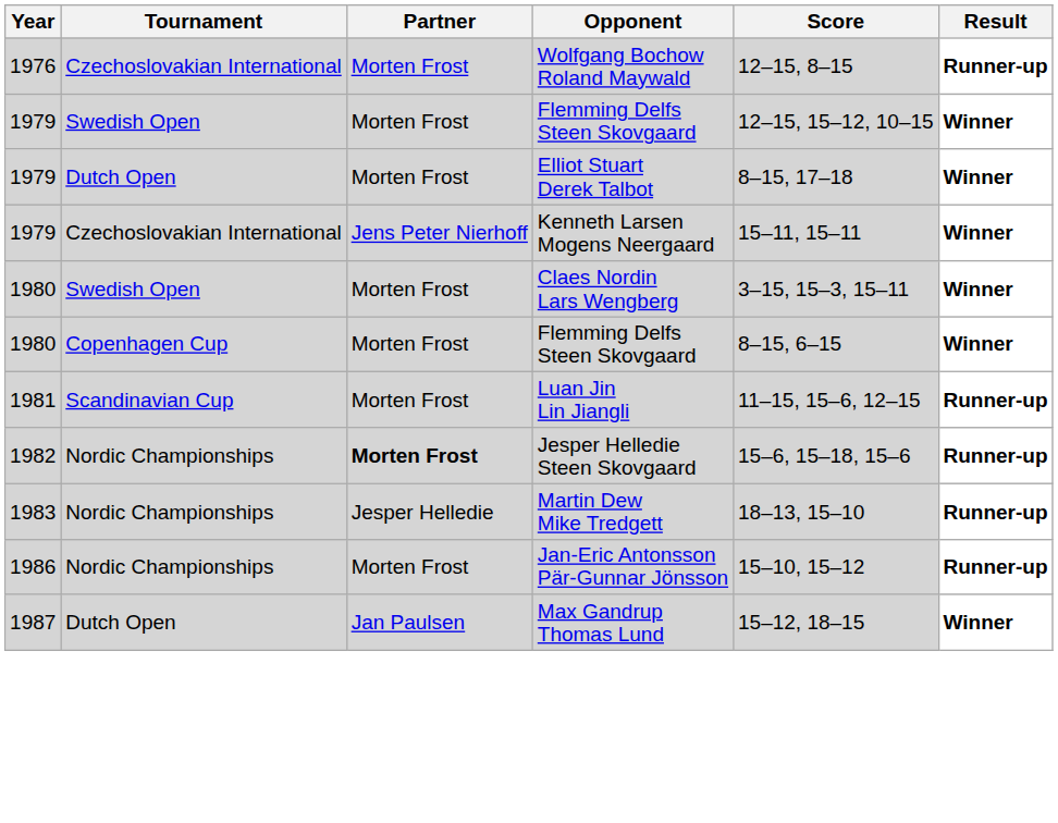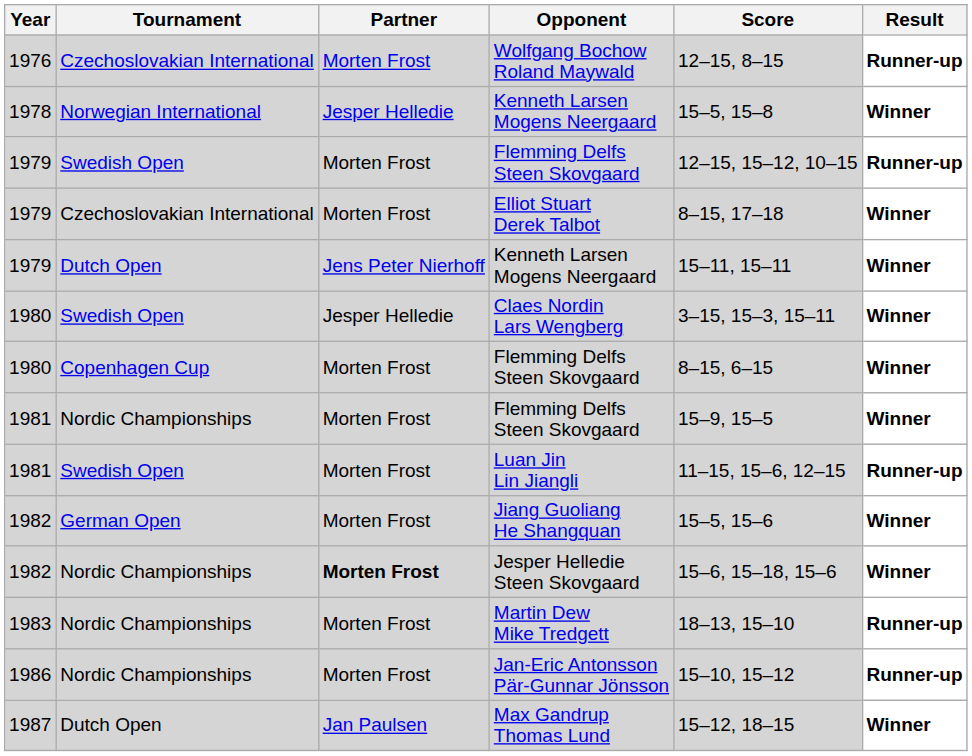 <table class="sortable wikitable" style="font-size: 90%;">
 <tr>
 <th>Year</th>
 <th>Tournament</th>
 <th>Partner</th>
 <th>Opponent</th>
 <th>Score</th>
 <th>Result</th>
 </tr>
 <tr style="background:#D5D5D5">
 <td align="center">1976</td>
 <td><a href='#'>Czechoslovakian International</a></td>
 <td> <a href='#'>Morten Frost</a></td>
 <td> <a href='#'>Wolfgang Bochow</a><br> <a href='#'>Roland Maywald</a></td>
 <td>12–15, 8–15</td>
 <td style="text-align:left; background:white"> <strong>Runner-up</strong></td>
 </tr>
 <tr style="background:#D5D5D5">
+<td align="center">1978</td>
+<td><a href='#'>Norwegian International</a></td>
+<td> <a href='#'>Jesper Helledie</a></td>
+<td> <a href='#'>Kenneth Larsen</a><br> <a href='#'>Mogens Neergaard</a></td>
+<td>15–5, 15–8</td>
+<td style="text-align:left; background:white"> <strong>Winner</strong></td>
+</tr>
+<tr style="background:#D5D5D5">
 <td align="center">1979</td>
 <td><a href='#'>Swedish Open</a></td>
 <td> Morten Frost</td>
 <td> <a href='#'>Flemming Delfs</a><br> <a href='#'>Steen Skovgaard</a></td>
 <td>12–15, 15–12, 10–15</td>
-<td style="text-align:left; background:white"> <strong>Winner</strong></td>
+<td style="text-align:left; background:white"> <strong>Runner-up</strong></td>
 </tr>
 <tr style="background:#D5D5D5">
 <td align="center">1979</td>
-<td><a href='#'>Dutch Open</a></td>
+<td>Czechoslovakian International</td>
 <td> Morten Frost</td>
 <td> <a href='#'>Elliot Stuart</a><br> <a href='#'>Derek Talbot</a></td>
 <td>8–15, 17–18</td>
 <td style="text-align:left; background:white"> <strong>Winner</strong></td>
 </tr>
 <tr style="background:#D5D5D5">
 <td align="center">1979</td>
-<td>Czechoslovakian International</td>
+<td><a href='#'>Dutch Open</a></td>
 <td> <a href='#'>Jens Peter Nierhoff</a></td>
 <td> Kenneth Larsen<br> Mogens Neergaard</td>
 <td>15–11, 15–11</td>
 <td style="text-align:left; background:white"> <strong>Winner</strong></td>
 </tr>
 <tr style="background:#D5D5D5">
 <td align="center">1980</td>
 <td><a href='#'>Swedish Open</a></td>
-<td> Morten Frost</td>
+<td> Jesper Helledie</td>
 <td> <a href='#'>Claes Nordin</a><br> <a href='#'>Lars Wengberg</a></td>
 <td>3–15, 15–3, 15–11</td>
 <td style="text-align:left; background:white"> <strong>Winner</strong></td>
 </tr>
 <tr style="background:#D5D5D5">
 <td align="center">1980</td>
 <td><a href='#'>Copenhagen Cup</a></td>
 <td> Morten Frost</td>
 <td> Flemming Delfs<br> Steen Skovgaard</td>
 <td>8–15, 6–15</td>
 <td style="text-align:left; background:white"> <strong>Winner</strong></td>
 </tr>
 <tr style="background:#D5D5D5">
 <td align="center">1981</td>
-<td><a href='#'>Scandinavian Cup</a></td>
+<td>Nordic Championships</td>
+<td> Morten Frost</td>
+<td> Flemming Delfs<br> Steen Skovgaard</td>
+<td>15–9, 15–5</td>
+<td style="text-align:left; background:white"> <strong>Winner</strong></td>
+</tr>
+<tr style="background:#D5D5D5">
+<td align="center">1981</td>
+<td><a href='#'>Swedish Open</a></td>
 <td> Morten Frost</td>
 <td> <a href='#'>Luan Jin</a><br> <a href='#'>Lin Jiangli</a></td>
 <td>11–15, 15–6, 12–15</td>
 <td style="text-align:left; background: white"> <strong>Runner-up</strong></td>
 </tr>
 <tr style="background:#D5D5D5">
 <td align="center">1982</td>
+<td><a href='#'>German Open</a></td>
+<td> Morten Frost</td>
+<td> <a href='#'>Jiang Guoliang</a><br> <a href='#'>He Shangquan</a></td>
+<td>15–5, 15–6</td>
+<td style="text-align:left; background:white"> <strong>Winner</strong></td>
+</tr>
+<tr style="background:#D5D5D5">
+<td align="center">1982</td>
 <td>Nordic Championships</td>
 <td><strong> Morten Frost</strong></td>
 <td> Jesper Helledie<br> Steen Skovgaard</td>
 <td>15–6, 15–18, 15–6</td>
-<td style="text-align:left; background:white"> <strong>Runner-up</strong></td>
+<td style="text-align:left; background:white"> <strong>Winner</strong></td>
 </tr>
 <tr style="background:#D5D5D5">
 <td align="center">1983</td>
 <td>Nordic Championships</td>
-<td> Jesper Helledie</td>
+<td> Morten Frost</td>
 <td> <a href='#'>Martin Dew</a><br> <a href='#'>Mike Tredgett</a></td>
 <td>18–13, 15–10</td>
 <td style="text-align:left; background:white"> <strong>Runner-up</strong></td>
 </tr>
 <tr style="background:#D5D5D5">
 <td align="center">1986</td>
 <td>Nordic Championships</td>
 <td> Morten Frost</td>
 <td> <a href='#'>Jan-Eric Antonsson</a><br> <a href='#'>Pär-Gunnar Jönsson</a></td>
 <td>15–10, 15–12</td>
 <td style="text-align:left; background:white"> <strong>Runner-up</strong></td>
 </tr>
 <tr style="background:#D5D5D5">
 <td align="center">1987</td>
 <td>Dutch Open</td>
 <td> <a href='#'>Jan Paulsen</a></td>
 <td> <a href='#'>Max Gandrup</a><br> <a href='#'>Thomas Lund</a></td>
 <td>15–12, 18–15</td>
 <td style="text-align:left; background:white"> <strong>Winner</strong></td>
 </tr>
 </table>
